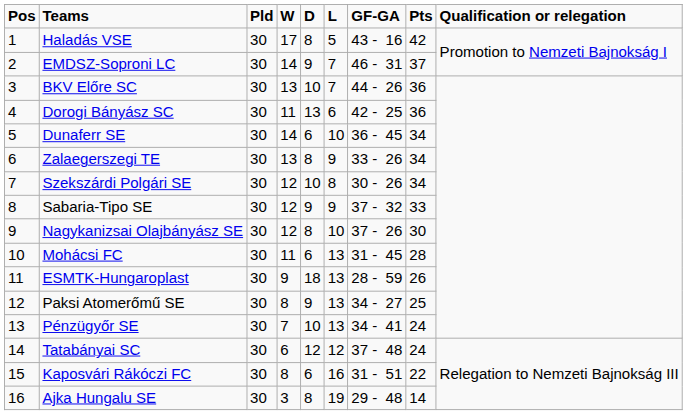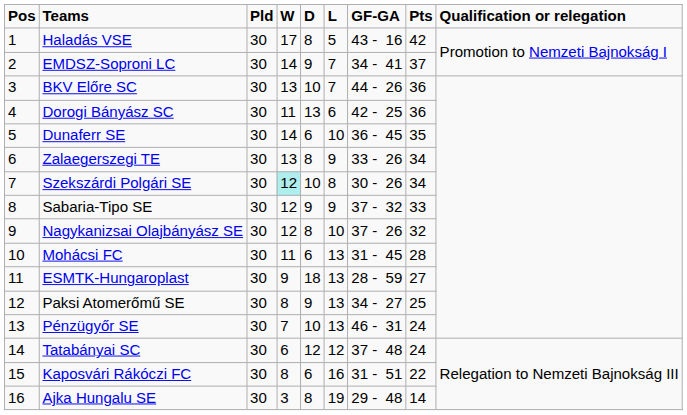 <table class="wikitable">
 <tr>
 <td><strong>Pos</strong></td>
 <td><strong>Teams</strong></td>
 <td><strong>Pld</strong></td>
 <td><strong>W</strong></td>
 <td><strong>D</strong></td>
 <td><strong>L</strong></td>
 <td><strong>GF-GA</strong></td>
 <td><strong>Pts</strong></td>
 <td><strong>Qualification or relegation</strong></td>
 </tr>
 <tr>
 <td>1</td>
 <td><a href='#'>Haladás VSE</a></td>
 <td>30</td>
 <td>17</td>
 <td>8</td>
 <td>5</td>
 <td>43 -  16</td>
 <td>42</td>
 <td rowspan="2">Promotion to <a href='#'>Nemzeti Bajnokság I</a></td>
 </tr>
 <tr>
 <td>2</td>
 <td><a href='#'>EMDSZ-Soproni LC</a></td>
 <td>30</td>
 <td>14</td>
 <td>9</td>
 <td>7</td>
-<td>46 -  31</td>
+<td>34 -  41</td>
 <td>37</td>
 </tr>
 <tr>
 <td>3</td>
 <td><a href='#'>BKV Előre SC</a></td>
 <td>30</td>
 <td>13</td>
 <td>10</td>
 <td>7</td>
 <td>44 -  26</td>
 <td>36</td>
 <td rowspan="11"></td>
 </tr>
 <tr>
 <td>4</td>
 <td><a href='#'>Dorogi Bányász SC</a></td>
 <td>30</td>
 <td>11</td>
 <td>13</td>
 <td>6</td>
 <td>42 -  25</td>
 <td>36</td>
 </tr>
 <tr>
 <td>5</td>
 <td><a href='#'>Dunaferr SE</a></td>
 <td>30</td>
 <td>14</td>
 <td>6</td>
 <td>10</td>
 <td>36 -  45</td>
-<td>34</td>
+<td>35</td>
 </tr>
 <tr>
 <td>6</td>
 <td><a href='#'>Zalaegerszegi TE</a></td>
 <td>30</td>
 <td>13</td>
 <td>8</td>
 <td>9</td>
 <td>33 -  26</td>
 <td>34</td>
 </tr>
 <tr>
 <td>7</td>
 <td><a href='#'>Szekszárdi Polgári SE</a></td>
 <td>30</td>
-<td>12</td>
+<td style="background: paleturquoise;">12</td>
 <td>10</td>
 <td>8</td>
 <td>30 -  26</td>
 <td>34</td>
 </tr>
 <tr>
 <td>8</td>
 <td>Sabaria-Tipo SE</td>
 <td>30</td>
 <td>12</td>
 <td>9</td>
 <td>9</td>
 <td>37 -  32</td>
 <td>33</td>
 </tr>
 <tr>
 <td>9</td>
 <td><a href='#'>Nagykanizsai Olajbányász SE</a></td>
 <td>30</td>
 <td>12</td>
 <td>8</td>
 <td>10</td>
 <td>37 -  26</td>
-<td>30</td>
+<td>32</td>
 </tr>
 <tr>
 <td>10</td>
 <td><a href='#'>Mohácsi FC</a></td>
 <td>30</td>
 <td>11</td>
 <td>6</td>
 <td>13</td>
 <td>31 -  45</td>
 <td>28</td>
 </tr>
 <tr>
 <td>11</td>
 <td><a href='#'>ESMTK-Hungaroplast</a></td>
 <td>30</td>
 <td>9</td>
 <td>18</td>
 <td>13</td>
 <td>28 -  59</td>
-<td>26</td>
+<td>27</td>
 </tr>
 <tr>
 <td>12</td>
 <td>Paksi Atomerőmű SE</td>
 <td>30</td>
 <td>8</td>
 <td>9</td>
 <td>13</td>
 <td>34 -  27</td>
 <td>25</td>
 </tr>
 <tr>
 <td>13</td>
 <td><a href='#'>Pénzügyőr SE</a></td>
 <td>30</td>
 <td>7</td>
 <td>10</td>
 <td>13</td>
-<td>34 -  41</td>
+<td>46 -  31</td>
 <td>24</td>
 </tr>
 <tr>
 <td>14</td>
 <td><a href='#'>Tatabányai SC</a></td>
 <td>30</td>
 <td>6</td>
 <td>12</td>
 <td>12</td>
 <td>37 -  48</td>
 <td>24</td>
 <td rowspan="3">Relegation to Nemzeti Bajnokság III</td>
 </tr>
 <tr>
 <td>15</td>
 <td><a href='#'>Kaposvári Rákóczi FC</a></td>
 <td>30</td>
 <td>8</td>
 <td>6</td>
 <td>16</td>
 <td>31 -  51</td>
 <td>22</td>
 </tr>
 <tr>
 <td>16</td>
 <td><a href='#'>Ajka Hungalu SE</a></td>
 <td>30</td>
 <td>3</td>
 <td>8</td>
 <td>19</td>
 <td>29 -  48</td>
 <td>14</td>
 </tr>
 </table>
